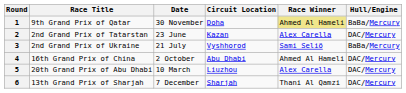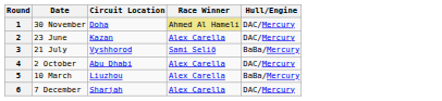 <table class="wikitable" border="1" style="font-size: 85%">
 <tr>
 <th>Round</th>
-<th>Race Title</th>
 <th>Date</th>
 <th>Circuit Location</th>
 <th>Race Winner</th>
 <th>Hull/Engine</th>
 </tr>
 <tr>
 <th>1</th>
-<td> 9th Grand Prix of Qatar</td>
 <td>30 November</td>
 <td><a href='#'>Doha</a></td>
 <td style="background: khaki;"> Ahmed Al Hameli</td>
-<td>BaBa/<a href='#'>Mercury</a></td>
+<td>DAC/<a href='#'>Mercury</a></td>
 </tr>
 <tr>
 <th>2</th>
-<td> 2nd Grand Prix of Tatarstan</td>
 <td>23 June</td>
 <td><a href='#'>Kazan</a></td>
 <td> <a href='#'>Alex Carella</a></td>
 <td>DAC/<a href='#'>Mercury</a></td>
 </tr>
 <tr>
 <th>3</th>
-<td> 2nd Grand Prix of Ukraine</td>
 <td>21 July</td>
 <td><a href='#'>Vyshhorod</a></td>
 <td> <a href='#'>Sami Seliö</a></td>
 <td>BaBa/<a href='#'>Mercury</a></td>
 </tr>
 <tr>
 <th>4</th>
-<td> 16th Grand Prix of China</td>
 <td>2 October</td>
 <td><a href='#'>Abu Dhabi</a></td>
-<td> Ahmed Al Hameli</td>
+<td> <a href='#'>Alex Carella</a></td>
 <td>DAC/<a href='#'>Mercury</a></td>
 </tr>
 <tr>
 <th>5</th>
-<td> 20th Grand Prix of Abu Dhabi</td>
 <td>10 March</td>
 <td><a href='#'>Liuzhou</a></td>
 <td> <a href='#'>Alex Carella</a></td>
-<td>DAC/<a href='#'>Mercury</a></td>
+<td>BaBa/<a href='#'>Mercury</a></td>
 </tr>
 <tr>
 <th>6</th>
-<td> 13th Grand Prix of Sharjah</td>
 <td>7 December</td>
 <td><a href='#'>Sharjah</a></td>
-<td> Thani Al Qamzi</td>
+<td> <a href='#'>Alex Carella</a></td>
 <td>DAC/<a href='#'>Mercury</a></td>
 </tr>
 </table>
